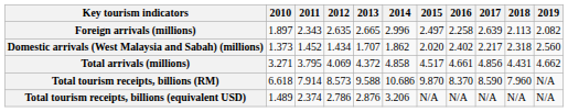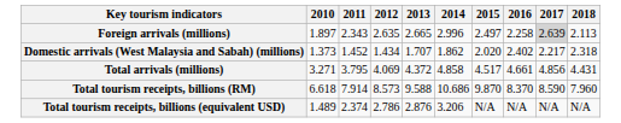 <table class="wikitable" style="margin: 1em auto 1em auto;">
 <tr>
 <th>Key tourism indicators</th>
 <th>2010</th>
 <th>2011</th>
 <th>2012</th>
 <th>2013</th>
 <th>2014</th>
 <th>2015</th>
 <th>2016</th>
 <th>2017</th>
 <th>2018</th>
-<th>2019</th>
 </tr>
 <tr>
 <th>Foreign arrivals (millions)</th>
 <td>1.897</td>
 <td>2.343</td>
 <td>2.635</td>
 <td>2.665</td>
 <td>2.996</td>
 <td>2.497</td>
 <td>2.258</td>
-<td>2.639</td>
+<td style="background: lightgrey;">2.639</td>
 <td>2.113</td>
-<td>2.082</td>
 </tr>
 <tr>
 <th>Domestic arrivals (West Malaysia and Sabah) (millions)</th>
 <td>1.373</td>
 <td>1.452</td>
 <td>1.434</td>
 <td>1.707</td>
 <td>1.862</td>
 <td>2.020</td>
 <td>2.402</td>
 <td>2.217</td>
 <td>2.318</td>
-<td>2.560</td>
 </tr>
 <tr>
 <th>Total arrivals (millions)</th>
 <td>3.271</td>
 <td>3.795</td>
 <td>4.069</td>
 <td>4.372</td>
 <td>4.858</td>
 <td>4.517</td>
 <td>4.661</td>
 <td>4.856</td>
 <td>4.431</td>
-<td>4.662</td>
 </tr>
 <tr>
 <th>Total tourism receipts, billions (RM)</th>
 <td>6.618</td>
 <td>7.914</td>
 <td>8.573</td>
 <td>9.588</td>
 <td>10.686</td>
 <td>9.870</td>
 <td>8.370</td>
 <td>8.590</td>
 <td>7.960</td>
-<td>N/A</td>
 </tr>
 <tr>
 <th>Total tourism receipts, billions (equivalent USD)</th>
 <td>1.489</td>
 <td>2.374</td>
 <td>2.786</td>
 <td>2.876</td>
 <td>3.206</td>
 <td>N/A</td>
 <td>N/A</td>
 <td>N/A</td>
 <td>N/A</td>
-<td>N/A</td>
 </tr>
 </table>
